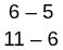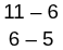 <table style="text-align:center">
 <tr>
 <th width=200></th>
 <th width=100></th>
 <th width=200></th>
 </tr>
 <tr>
 <td align=right><strong></strong></td>
-<td>6 – 5</td>
+<td>11 – 6</td>
 <td align=left></td>
 </tr>
 <tr>
 <td align=right><strong></strong></td>
-<td>11 – 6</td>
+<td>6 – 5</td>
 <td align=left></td>
 </tr>
 </table>
